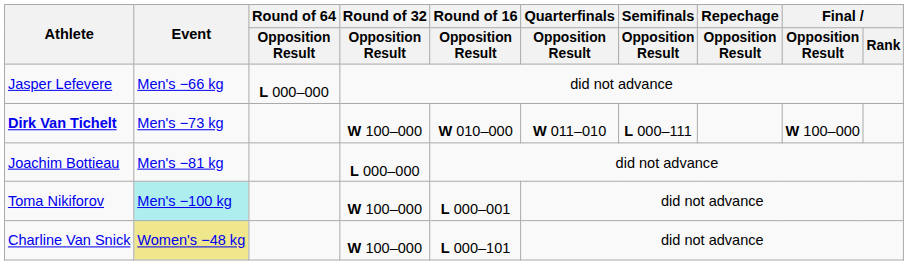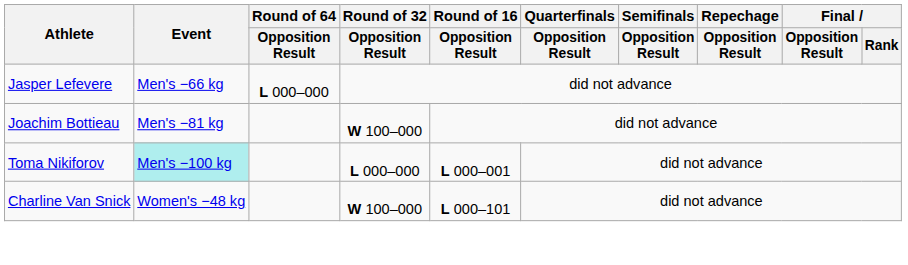 <table class="wikitable" style="font-size:90%">
 <tr>
 <th rowspan="2">Athlete</th>
 <th rowspan="2">Event</th>
 <th>Round of 64</th>
 <th>Round of 32</th>
 <th>Round of 16</th>
 <th>Quarterfinals</th>
 <th>Semifinals</th>
 <th>Repechage</th>
 <th colspan=2>Final / </th>
 </tr>
 <tr style="font-size:95%">
 <th>Opposition<br>Result</th>
 <th>Opposition<br>Result</th>
 <th>Opposition<br>Result</th>
 <th>Opposition<br>Result</th>
 <th>Opposition<br>Result</th>
 <th>Opposition<br>Result</th>
 <th>Opposition<br>Result</th>
 <th>Rank</th>
 </tr>
 <tr align=center>
 <td align=left><a href='#'>Jasper Lefevere</a></td>
 <td align=left><a href='#'>Men's −66 kg</a></td>
 <td><br><strong>L</strong> 000–000 </td>
 <td colspan=7>did not advance</td>
 </tr>
 <tr align=center>
-<td align=left><strong><a href='#'>Dirk Van Tichelt</a></strong></td>
-<td align=left><a href='#'>Men's −73 kg</a></td>
-<td></td>
-<td><br><strong>W</strong> 100–000</td>
-<td><br><strong>W</strong> 010–000</td>
-<td><br><strong>W</strong> 011–010</td>
-<td><br><strong>L</strong> 000–111</td>
-<td></td>
-<td><br><strong>W</strong> 100–000</td>
-<td></td>
-</tr>
-<tr align=center>
 <td align=left><a href='#'>Joachim Bottieau</a></td>
 <td align=left><a href='#'>Men's −81 kg</a></td>
 <td></td>
-<td><br><strong>L</strong> 000–000 </td>
+<td><br><strong>W</strong> 100–000</td>
 <td colspan=6>did not advance</td>
 </tr>
 <tr align=center>
 <td align=left><a href='#'>Toma Nikiforov</a></td>
 <td align=left style="background: paleturquoise;"><a href='#'>Men's −100 kg</a></td>
 <td></td>
-<td><br><strong>W</strong> 100–000</td>
+<td><br><strong>L</strong> 000–000 </td>
 <td><br><strong>L</strong> 000–001</td>
 <td colspan=5>did not advance</td>
 </tr>
 <tr align=center>
 <td align=left><a href='#'>Charline Van Snick</a></td>
-<td align=left style="background: khaki;"><a href='#'>Women's −48 kg</a></td>
+<td align=left><a href='#'>Women's −48 kg</a></td>
 <td></td>
 <td><br><strong>W</strong> 100–000</td>
 <td><br><strong>L</strong> 000–101</td>
 <td colspan=5>did not advance</td>
 </tr>
 </table>
